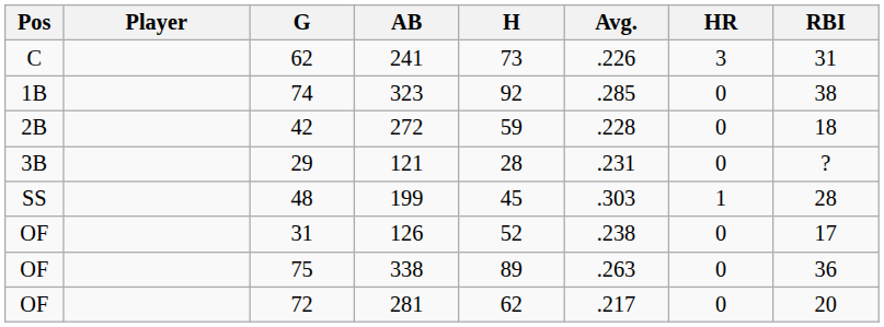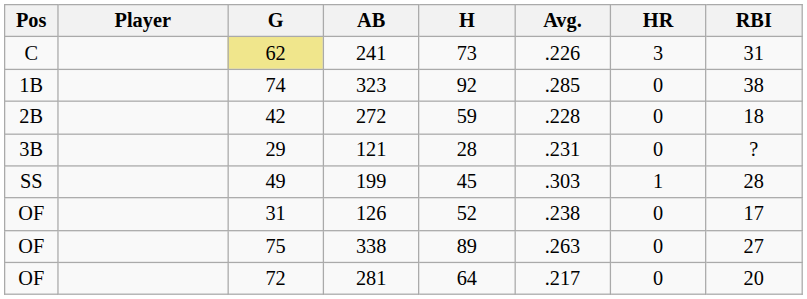 <table class="wikitable sortable">
 <tr>
 <th bgcolor="#DDDDFF" width="5%">Pos</th>
 <th bgcolor="#DDDDFF" width="16%">Player</th>
 <th bgcolor="#DDDDFF" width="9%">G</th>
 <th bgcolor="#DDDDFF" width="9%">AB</th>
 <th bgcolor="#DDDDFF" width="9%">H</th>
 <th bgcolor="#DDDDFF" width="9%">Avg.</th>
 <th bgcolor="#DDDDFF" width="9%">HR</th>
 <th bgcolor="#DDDDFF" width="9%">RBI</th>
 </tr>
 <tr align="center">
 <td>C</td>
 <td></td>
-<td>62</td>
+<td style="background: khaki;">62</td>
 <td>241</td>
 <td>73</td>
 <td>.226</td>
 <td>3</td>
 <td>31</td>
 </tr>
 <tr align="center">
 <td>1B</td>
 <td></td>
 <td>74</td>
 <td>323</td>
 <td>92</td>
 <td>.285</td>
 <td>0</td>
 <td>38</td>
 </tr>
 <tr align="center">
 <td>2B</td>
 <td></td>
 <td>42</td>
 <td>272</td>
 <td>59</td>
 <td>.228</td>
 <td>0</td>
 <td>18</td>
 </tr>
 <tr align="center">
 <td>3B</td>
 <td></td>
 <td>29</td>
 <td>121</td>
 <td>28</td>
 <td>.231</td>
 <td>0</td>
 <td>?</td>
 </tr>
 <tr align="center">
 <td>SS</td>
 <td></td>
-<td>48</td>
+<td>49</td>
 <td>199</td>
 <td>45</td>
 <td>.303</td>
 <td>1</td>
 <td>28</td>
 </tr>
 <tr align="center">
 <td>OF</td>
 <td></td>
 <td>31</td>
 <td>126</td>
 <td>52</td>
 <td>.238</td>
 <td>0</td>
 <td>17</td>
 </tr>
 <tr align="center">
 <td>OF</td>
 <td></td>
 <td>75</td>
 <td>338</td>
 <td>89</td>
 <td>.263</td>
 <td>0</td>
-<td>36</td>
+<td>27</td>
 </tr>
 <tr align="center">
 <td>OF</td>
 <td></td>
 <td>72</td>
 <td>281</td>
-<td>62</td>
+<td>64</td>
 <td>.217</td>
 <td>0</td>
 <td>20</td>
 </tr>
 </table>
